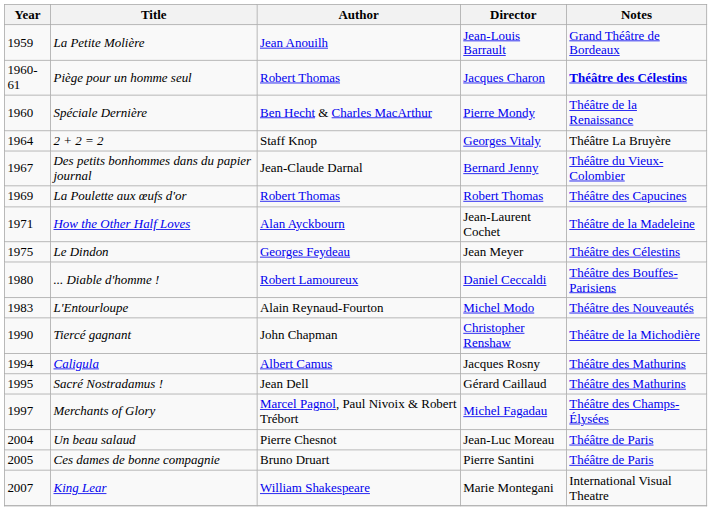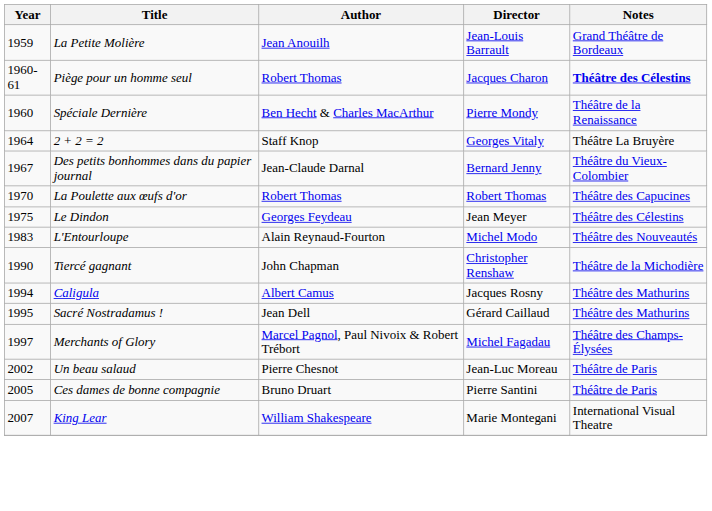 <table class="wikitable">
 <tr>
 <th>Year</th>
 <th>Title</th>
 <th>Author</th>
 <th>Director</th>
 <th>Notes</th>
 </tr>
 <tr>
 <td>1959</td>
 <td><em>La Petite Molière</em></td>
 <td><a href='#'>Jean Anouilh</a></td>
 <td><a href='#'>Jean-Louis Barrault</a></td>
 <td><a href='#'>Grand Théâtre de Bordeaux</a></td>
 </tr>
 <tr>
 <td>1960-61</td>
 <td><em>Piège pour un homme seul</em></td>
 <td><a href='#'>Robert Thomas</a></td>
 <td><a href='#'>Jacques Charon</a></td>
 <td><strong><a href='#'>Théâtre des Célestins</a></strong></td>
 </tr>
 <tr>
 <td>1960</td>
 <td><em>Spéciale Dernière</em></td>
 <td><a href='#'>Ben Hecht</a> & <a href='#'>Charles MacArthur</a></td>
 <td><a href='#'>Pierre Mondy</a></td>
 <td><a href='#'>Théâtre de la Renaissance</a></td>
 </tr>
 <tr>
 <td>1964</td>
 <td><em>2 + 2 = 2</em></td>
 <td>Staff Knop</td>
 <td><a href='#'>Georges Vitaly</a></td>
 <td>Théâtre La Bruyère</td>
 </tr>
 <tr>
 <td>1967</td>
 <td><em>Des petits bonhommes dans du papier journal</em></td>
 <td>Jean-Claude Darnal</td>
 <td><a href='#'>Bernard Jenny</a></td>
 <td><a href='#'>Théâtre du Vieux-Colombier</a></td>
 </tr>
 <tr>
-<td>1969</td>
+<td>1970</td>
 <td><em>La Poulette aux œufs d'or</em></td>
 <td><a href='#'>Robert Thomas</a></td>
 <td><a href='#'>Robert Thomas</a></td>
 <td><a href='#'>Théâtre des Capucines</a></td>
-</tr>
-<tr>
-<td>1971</td>
-<td><em><a href='#'>How the Other Half Loves</a></em></td>
-<td><a href='#'>Alan Ayckbourn</a></td>
-<td>Jean-Laurent Cochet</td>
-<td><a href='#'>Théâtre de la Madeleine</a></td>
 </tr>
 <tr>
 <td>1975</td>
 <td><em>Le Dindon</em></td>
 <td><a href='#'>Georges Feydeau</a></td>
 <td>Jean Meyer</td>
 <td><a href='#'>Théâtre des Célestins</a></td>
-</tr>
-<tr>
-<td>1980</td>
-<td><em>... Diable d'homme !</em></td>
-<td><a href='#'>Robert Lamoureux</a></td>
-<td><a href='#'>Daniel Ceccaldi</a></td>
-<td><a href='#'>Théâtre des Bouffes-Parisiens</a></td>
 </tr>
 <tr>
 <td>1983</td>
 <td><em>L'Entourloupe</em></td>
 <td>Alain Reynaud-Fourton</td>
 <td><a href='#'>Michel Modo</a></td>
 <td><a href='#'>Théâtre des Nouveautés</a></td>
 </tr>
 <tr>
 <td>1990</td>
 <td><em>Tiercé gagnant</em></td>
 <td>John Chapman</td>
 <td><a href='#'>Christopher Renshaw</a></td>
 <td><a href='#'>Théâtre de la Michodière</a></td>
 </tr>
 <tr>
 <td>1994</td>
 <td><em><a href='#'>Caligula</a></em></td>
 <td><a href='#'>Albert Camus</a></td>
 <td>Jacques Rosny</td>
 <td><a href='#'>Théâtre des Mathurins</a></td>
 </tr>
 <tr>
 <td>1995</td>
 <td><em>Sacré Nostradamus !</em></td>
 <td>Jean Dell</td>
 <td>Gérard Caillaud</td>
 <td><a href='#'>Théâtre des Mathurins</a></td>
 </tr>
 <tr>
 <td>1997</td>
 <td><em>Merchants of Glory</em></td>
 <td><a href='#'>Marcel Pagnol</a>, Paul Nivoix & Robert Trébort</td>
 <td><a href='#'>Michel Fagadau</a></td>
 <td><a href='#'>Théâtre des Champs-Élysées</a></td>
 </tr>
 <tr>
-<td>2004</td>
+<td>2002</td>
 <td><em>Un beau salaud</em></td>
 <td>Pierre Chesnot</td>
 <td>Jean-Luc Moreau</td>
 <td><a href='#'>Théâtre de Paris</a></td>
 </tr>
 <tr>
 <td>2005</td>
 <td><em>Ces dames de bonne compagnie</em></td>
 <td>Bruno Druart</td>
 <td>Pierre Santini</td>
 <td><a href='#'>Théâtre de Paris</a></td>
 </tr>
 <tr>
 <td>2007</td>
 <td><em><a href='#'>King Lear</a></em></td>
 <td><a href='#'>William Shakespeare</a></td>
 <td>Marie Montegani</td>
 <td>International Visual Theatre</td>
 </tr>
 <tr>
 </tr>
 </table>
